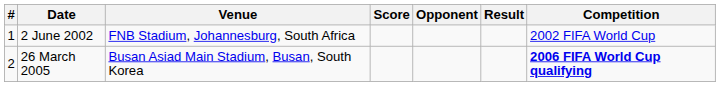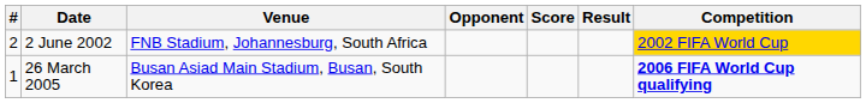 <table class="wikitable sortable" style="font-size:100%">
 <tr>
 <th>#</th>
 <th>Date</th>
 <th>Venue</th>
+<th>Opponent</th>
 <th>Score</th>
-<th>Opponent</th>
 <th>Result</th>
 <th>Competition</th>
 </tr>
 <tr>
-<td>1</td>
+<td>2</td>
 <td>2 June 2002</td>
 <td><a href='#'>FNB Stadium</a>, <a href='#'>Johannesburg</a>, South Africa</td>
 <td></td>
 <td></td>
 <td></td>
-<td><a href='#'>2002 FIFA World Cup</a></td>
+<td style="background: gold;"><a href='#'>2002 FIFA World Cup</a></td>
 </tr>
 <tr>
-<td>2</td>
+<td>1</td>
 <td>26 March 2005</td>
 <td><a href='#'>Busan Asiad Main Stadium</a>, <a href='#'>Busan</a>, South Korea</td>
 <td></td>
 <td></td>
 <td></td>
 <td><strong><a href='#'>2006 FIFA World Cup qualifying</a></strong></td>
 </tr>
 </table>
